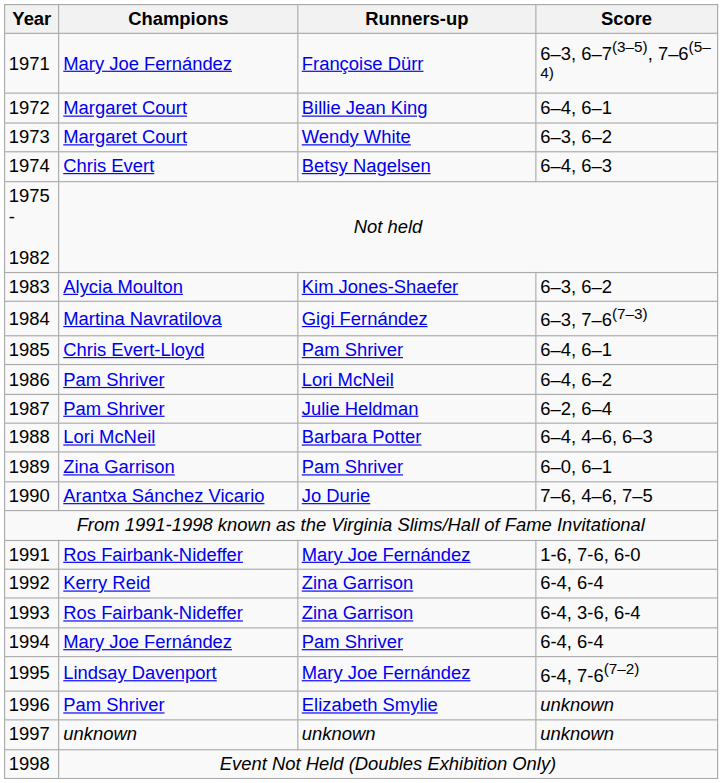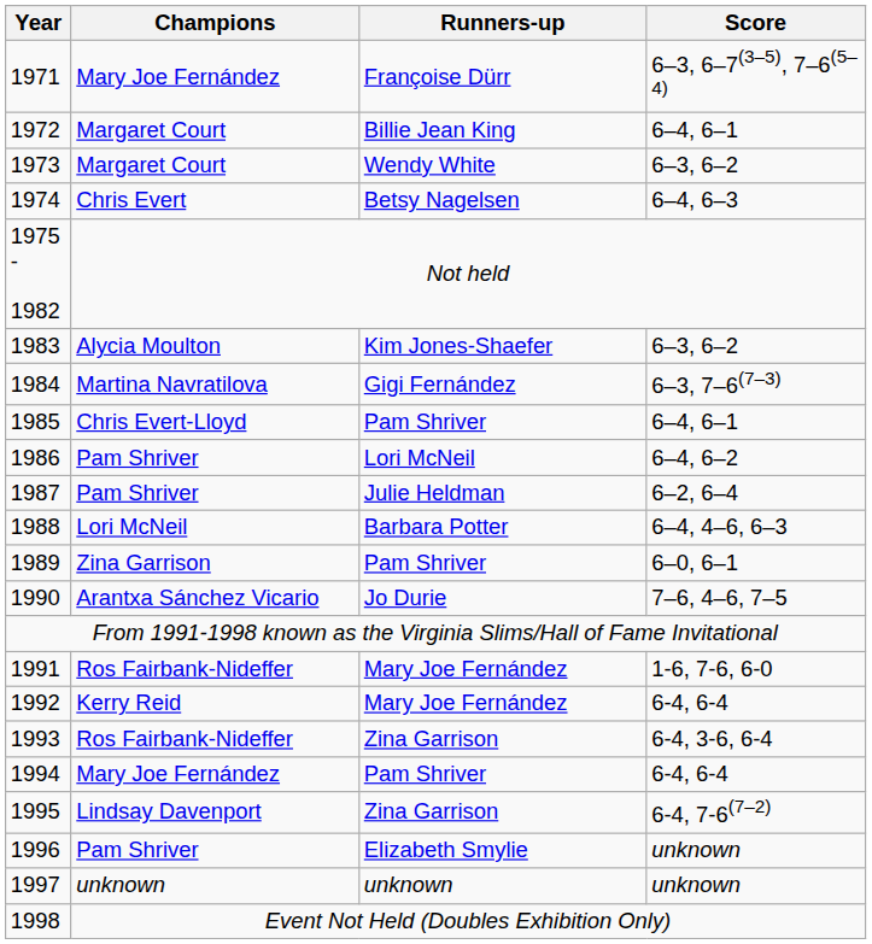 <table class="wikitable">
 <tr>
 <th style="width:40px">Year</th>
 <th style="width:200px">Champions</th>
 <th style="width:200px">Runners-up</th>
 <th style="width:150px" class="unsortable">Score</th>
 </tr>
 <tr>
 <td>1971</td>
 <td> <a href='#'>Mary Joe Fernández</a></td>
 <td> <a href='#'>Françoise Dürr</a></td>
 <td>6–3, 6–7<sup>(3–5)</sup>, 7–6<sup>(5–4)</sup></td>
 </tr>
 <tr>
 <td>1972</td>
 <td> <a href='#'>Margaret Court</a></td>
 <td> <a href='#'>Billie Jean King</a></td>
 <td>6–4, 6–1</td>
 </tr>
 <tr>
 <td>1973</td>
 <td> <a href='#'>Margaret Court</a></td>
 <td> <a href='#'>Wendy White</a></td>
 <td>6–3, 6–2</td>
 </tr>
 <tr>
 <td>1974</td>
 <td> <a href='#'>Chris Evert</a></td>
 <td> <a href='#'>Betsy Nagelsen</a></td>
 <td>6–4, 6–3</td>
 </tr>
 <tr>
 <td>1975<br><div>-</div><br>1982</td>
 <td colspan=3 align=center><em>Not held</em></td>
 </tr>
 <tr>
 <td>1983</td>
 <td> <a href='#'>Alycia Moulton</a></td>
 <td> <a href='#'>Kim Jones-Shaefer</a></td>
 <td>6–3, 6–2</td>
 </tr>
 <tr>
 <td>1984</td>
 <td> <a href='#'>Martina Navratilova</a></td>
 <td> <a href='#'>Gigi Fernández</a></td>
 <td>6–3, 7–6<sup>(7–3)</sup></td>
 </tr>
 <tr>
 <td>1985</td>
 <td> <a href='#'>Chris Evert-Lloyd</a></td>
 <td> <a href='#'>Pam Shriver</a></td>
 <td>6–4, 6–1</td>
 </tr>
 <tr>
 <td>1986</td>
 <td> <a href='#'>Pam Shriver</a></td>
 <td> <a href='#'>Lori McNeil</a></td>
 <td>6–4, 6–2</td>
 </tr>
 <tr>
 <td>1987</td>
 <td> <a href='#'>Pam Shriver</a></td>
 <td> <a href='#'>Julie Heldman</a></td>
 <td>6–2, 6–4</td>
 </tr>
 <tr>
 <td>1988</td>
 <td> <a href='#'>Lori McNeil</a></td>
 <td> <a href='#'>Barbara Potter</a></td>
 <td>6–4, 4–6, 6–3</td>
 </tr>
 <tr>
 <td>1989</td>
 <td> <a href='#'>Zina Garrison</a></td>
 <td> <a href='#'>Pam Shriver</a></td>
 <td>6–0, 6–1</td>
 </tr>
 <tr>
 <td>1990</td>
 <td> <a href='#'>Arantxa Sánchez Vicario</a></td>
 <td> <a href='#'>Jo Durie</a></td>
 <td>7–6, 4–6, 7–5</td>
 </tr>
 <tr>
 <td colspan=4 align=center><em>From 1991-1998 known as the Virginia Slims/Hall of Fame Invitational</em></td>
 </tr>
 <tr>
 <td>1991</td>
 <td> <a href='#'>Ros Fairbank-Nideffer</a></td>
 <td> <a href='#'>Mary Joe Fernández</a></td>
 <td>1-6, 7-6, 6-0</td>
 </tr>
 <tr>
 <td>1992</td>
 <td> <a href='#'>Kerry Reid</a></td>
-<td> <a href='#'>Zina Garrison</a></td>
+<td> <a href='#'>Mary Joe Fernández</a></td>
 <td>6-4, 6-4</td>
 </tr>
 <tr>
 <td>1993</td>
 <td> <a href='#'>Ros Fairbank-Nideffer</a></td>
 <td> <a href='#'>Zina Garrison</a></td>
 <td>6-4, 3-6, 6-4</td>
 </tr>
 <tr>
 <td>1994</td>
 <td> <a href='#'>Mary Joe Fernández</a></td>
 <td> <a href='#'>Pam Shriver</a></td>
 <td>6-4, 6-4</td>
 </tr>
 <tr>
 <td>1995</td>
 <td> <a href='#'>Lindsay Davenport</a></td>
-<td> <a href='#'>Mary Joe Fernández</a></td>
+<td> <a href='#'>Zina Garrison</a></td>
 <td>6-4, 7-6<sup>(7–2)</sup></td>
 </tr>
 <tr>
 <td>1996</td>
 <td> <a href='#'>Pam Shriver</a></td>
 <td> <a href='#'>Elizabeth Smylie</a></td>
 <td><em>unknown</em></td>
 </tr>
 <tr>
 <td>1997</td>
 <td><em>unknown</em></td>
 <td><em>unknown</em></td>
 <td><em>unknown</em></td>
 </tr>
 <tr>
 <td>1998</td>
 <td colspan=3 align=center><em>Event Not Held (Doubles Exhibition Only)</em></td>
 </tr>
 </table>
